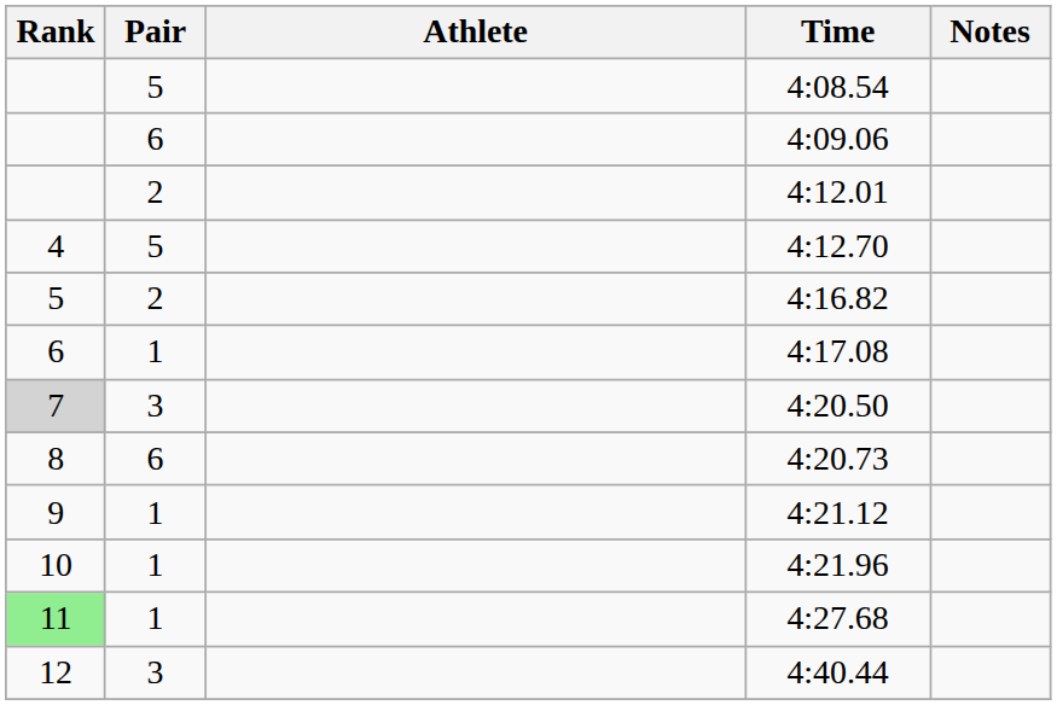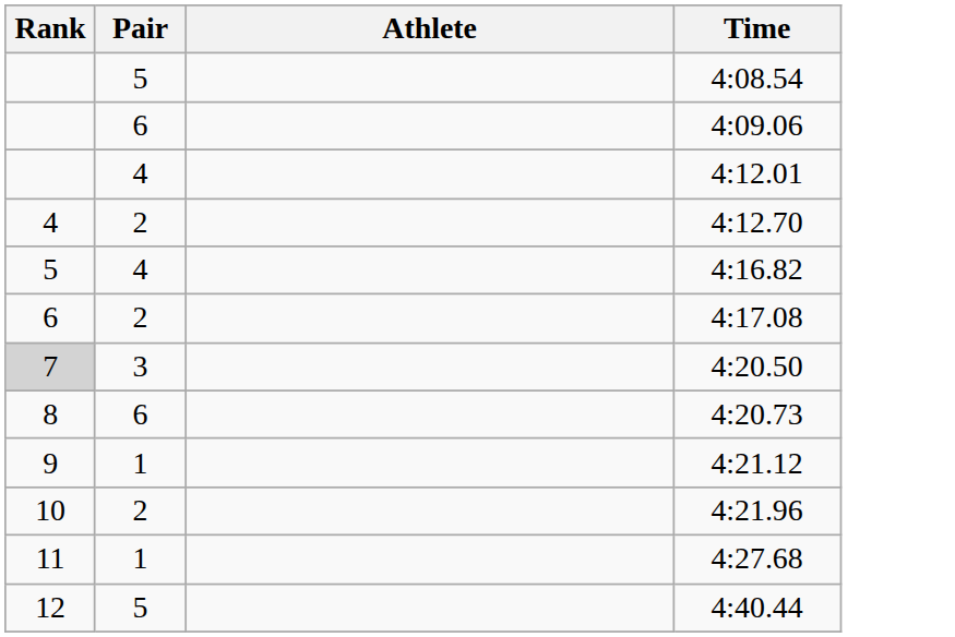 <table class=wikitable style="text-align:center">
 <tr>
 <th width=40>Rank</th>
 <th width=40>Pair</th>
 <th width=250>Athlete</th>
 <th width=80>Time</th>
-<th width=50>Notes</th>
 </tr>
 <tr>
 <td></td>
 <td>5</td>
 <td align=left></td>
 <td>4:08.54</td>
-<td></td>
 </tr>
 <tr>
 <td></td>
 <td>6</td>
 <td align=left></td>
 <td>4:09.06</td>
-<td></td>
 </tr>
 <tr>
 <td></td>
-<td>2</td>
+<td>4</td>
 <td align=left></td>
 <td>4:12.01</td>
-<td></td>
 </tr>
 <tr>
 <td>4</td>
-<td>5</td>
+<td>2</td>
 <td align=left></td>
 <td>4:12.70</td>
-<td></td>
 </tr>
 <tr>
 <td>5</td>
-<td>2</td>
+<td>4</td>
 <td align=left></td>
 <td>4:16.82</td>
-<td></td>
 </tr>
 <tr>
 <td>6</td>
-<td>1</td>
+<td>2</td>
 <td align=left></td>
 <td>4:17.08</td>
-<td></td>
 </tr>
 <tr>
 <td style="background: lightgrey;">7</td>
 <td>3</td>
 <td align=left></td>
 <td>4:20.50</td>
-<td></td>
 </tr>
 <tr>
 <td>8</td>
 <td>6</td>
 <td align=left></td>
 <td>4:20.73</td>
-<td></td>
 </tr>
 <tr>
 <td>9</td>
 <td>1</td>
 <td align=left></td>
 <td>4:21.12</td>
-<td></td>
 </tr>
 <tr>
 <td>10</td>
-<td>1</td>
+<td>2</td>
 <td align=left></td>
 <td>4:21.96</td>
-<td></td>
 </tr>
 <tr>
-<td style="background: lightgreen;">11</td>
+<td>11</td>
 <td>1</td>
 <td align=left></td>
 <td>4:27.68</td>
-<td></td>
 </tr>
 <tr>
 <td>12</td>
-<td>3</td>
+<td>5</td>
 <td align=left></td>
 <td>4:40.44</td>
-<td></td>
 </tr>
 </table>
